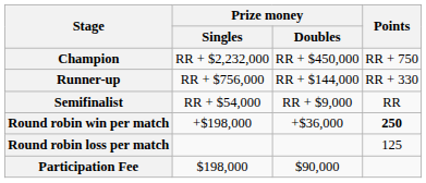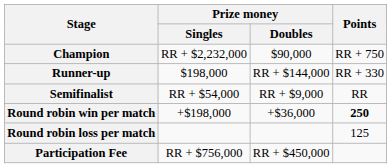 <table class=wikitable style="text-align:center">
 <tr>
 <th scope=col rowspan=2>Stage</th>
 <th scope=col colspan=2>Prize money</th>
 <th scope=col rowspan=2>Points</th>
 </tr>
 <tr>
 <th scope=row>Singles</th>
 <th>Doubles</th>
 </tr>
 <tr>
 <th scope=row>Champion</th>
 <td>RR + $2,232,000</td>
-<td>RR + $450,000</td>
+<td>$90,000</td>
 <td>RR + 750</td>
 </tr>
 <tr>
 <th scope=row>Runner-up</th>
-<td>RR + $756,000</td>
+<td>$198,000</td>
 <td>RR + $144,000</td>
 <td>RR + 330</td>
 </tr>
 <tr>
 <th scope=row>Semifinalist</th>
 <td>RR + $54,000</td>
 <td>RR + $9,000</td>
 <td>RR</td>
 </tr>
 <tr>
 <th scope=row>Round robin win per match</th>
 <td>+$198,000</td>
 <td>+$36,000</td>
 <td><strong>250</strong></td>
 </tr>
 <tr>
 <th scope=row>Round robin loss per match</th>
 <td></td>
 <td></td>
 <td>125</td>
 </tr>
 <tr>
 <th scope=row>Participation Fee</th>
-<td>$198,000</td>
-<td>$90,000</td>
+<td>RR + $756,000</td>
+<td>RR + $450,000</td>
 <td></td>
 </tr>
 </table>
